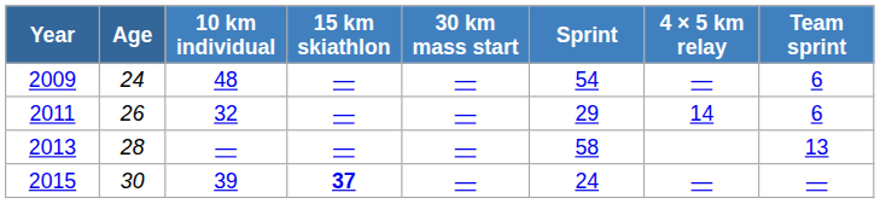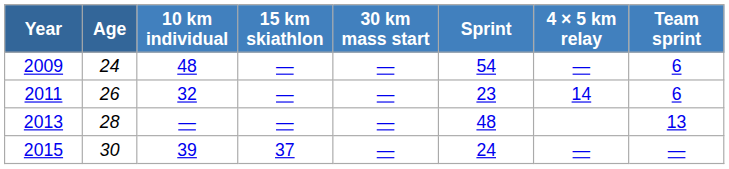 <table class="wikitable" style="font-size:95%; text-align:center; border:grey solid 1px; border-collapse:collapse; background:#ffffff;">
 <tr>
 <th style="background-color:#369; color:white; width:60px;"> Year </th>
 <th style="background-color:#369; color:white; width:40px;"> Age </th>
 <th style="background-color:#4180be; color:white; width:75px;"> 10 km <br> individual </th>
 <th style="background-color:#4180be; color:white; width:75px;"> 15 km <br> skiathlon </th>
 <th style="background-color:#4180be; color:white; width:75px;"> 30 km <br> mass start </th>
 <th style="background-color:#4180be; color:white; width:75px;"> Sprint </th>
 <th style="background-color:#4180be; color:white; width:75px;"> 4 × 5 km <br> relay </th>
 <th style="background-color:#4180be; color:white; width:75px;"> Team <br> sprint </th>
 </tr>
 <tr>
 <td><a href='#'>2009</a></td>
 <td><em>24</em></td>
 <td><a href='#'>48</a></td>
 <td><a href='#'>—</a></td>
 <td><a href='#'>—</a></td>
 <td><a href='#'>54</a></td>
 <td><a href='#'>—</a></td>
 <td><a href='#'>6</a></td>
 </tr>
 <tr>
 <td><a href='#'>2011</a></td>
 <td><em>26</em></td>
 <td><a href='#'>32</a></td>
 <td><a href='#'>—</a></td>
 <td><a href='#'>—</a></td>
-<td><a href='#'>29</a></td>
+<td><a href='#'>23</a></td>
 <td><a href='#'>14</a></td>
 <td><a href='#'>6</a></td>
 </tr>
 <tr>
 <td><a href='#'>2013</a></td>
 <td><em>28</em></td>
 <td><a href='#'>—</a></td>
 <td><a href='#'>—</a></td>
 <td><a href='#'>—</a></td>
-<td><a href='#'>58</a></td>
+<td><a href='#'>48</a></td>
 <td><a href='#'></a></td>
 <td><a href='#'>13</a></td>
 </tr>
 <tr>
 <td><a href='#'>2015</a></td>
 <td><em>30</em></td>
 <td><a href='#'>39</a></td>
-<td><strong><a href='#'>37</a></strong></td>
+<td><a href='#'>37</a></td>
 <td><a href='#'>—</a></td>
 <td><a href='#'>24</a></td>
 <td><a href='#'>—</a></td>
 <td><a href='#'>—</a></td>
 </tr>
 </table>
